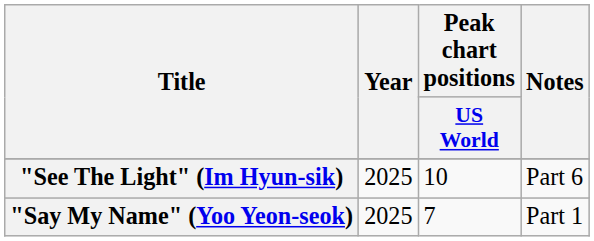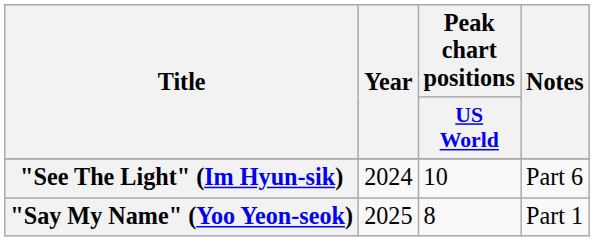 <table class="wikitable">
 <tr>
 <th rowspan="2">Title</th>
 <th rowspan="2">Year</th>
 <th>Peak chart positions</th>
 <th rowspan="2">Notes</th>
 </tr>
 <tr>
 <th ! scope="col" style="font-size:90%; width:3em"><a href='#'>US<br>World</a><br></th>
 </tr>
 <tr>
 </tr>
 <tr>
 <th>"See The Light" (<a href='#'>Im Hyun-sik</a>)</th>
-<td>2025</td>
+<td>2024</td>
 <td>10</td>
 <td>Part 6</td>
 </tr>
 <tr>
 <th>"Say My Name" (<a href='#'>Yoo Yeon-seok</a>)</th>
 <td>2025</td>
-<td>7</td>
+<td>8</td>
 <td>Part 1</td>
 </tr>
 </table>
